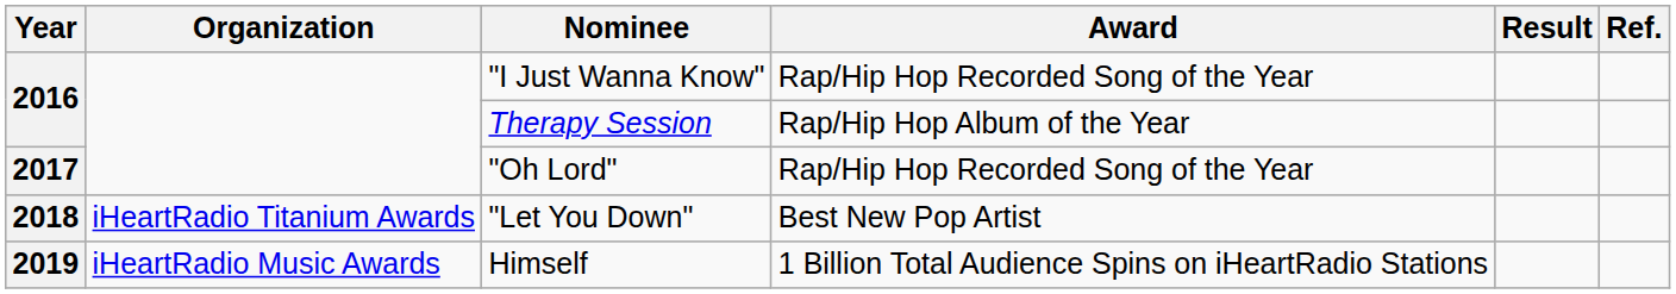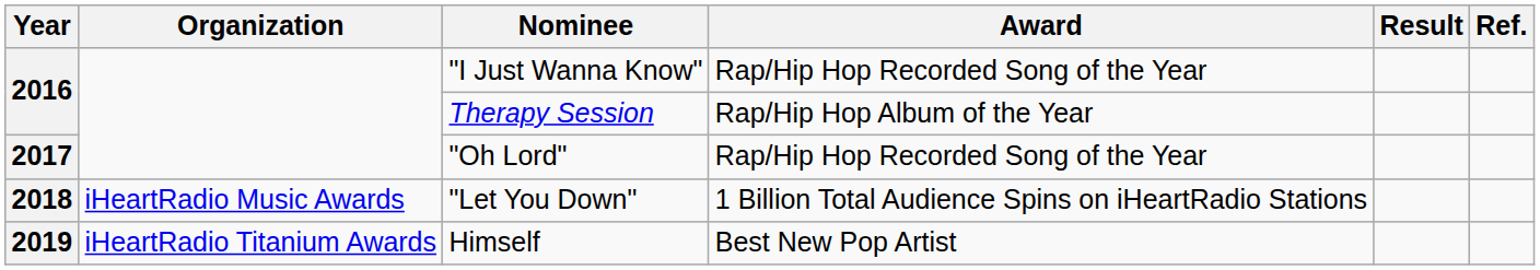 <table class="wikitable">
 <tr>
 <th>Year</th>
 <th>Organization</th>
 <th>Nominee</th>
 <th>Award</th>
 <th>Result</th>
 <th>Ref.</th>
 </tr>
 <tr>
 <th rowspan="2">2016</th>
 <td rowspan="3"></td>
 <td>"I Just Wanna Know"</td>
 <td>Rap/Hip Hop Recorded Song of the Year</td>
 <td></td>
 <td></td>
 </tr>
 <tr>
 <td><em><a href='#'>Therapy Session</a></em></td>
 <td>Rap/Hip Hop Album of the Year</td>
 <td></td>
 <td></td>
 </tr>
 <tr>
 <th>2017</th>
 <td>"Oh Lord"</td>
 <td>Rap/Hip Hop Recorded Song of the Year</td>
 <td></td>
 <td></td>
 </tr>
 <tr>
 <th>2018</th>
-<td><a href='#'>iHeartRadio Titanium Awards</a></td>
+<td><a href='#'>iHeartRadio Music Awards</a></td>
 <td>"Let You Down"</td>
-<td>Best New Pop Artist</td>
+<td>1 Billion Total Audience Spins on iHeartRadio Stations</td>
 <td></td>
 <td></td>
 </tr>
 <tr>
 <th>2019</th>
-<td><a href='#'>iHeartRadio Music Awards</a></td>
+<td><a href='#'>iHeartRadio Titanium Awards</a></td>
 <td>Himself</td>
-<td>1 Billion Total Audience Spins on iHeartRadio Stations</td>
+<td>Best New Pop Artist</td>
 <td></td>
 <td></td>
 </tr>
 </table>
